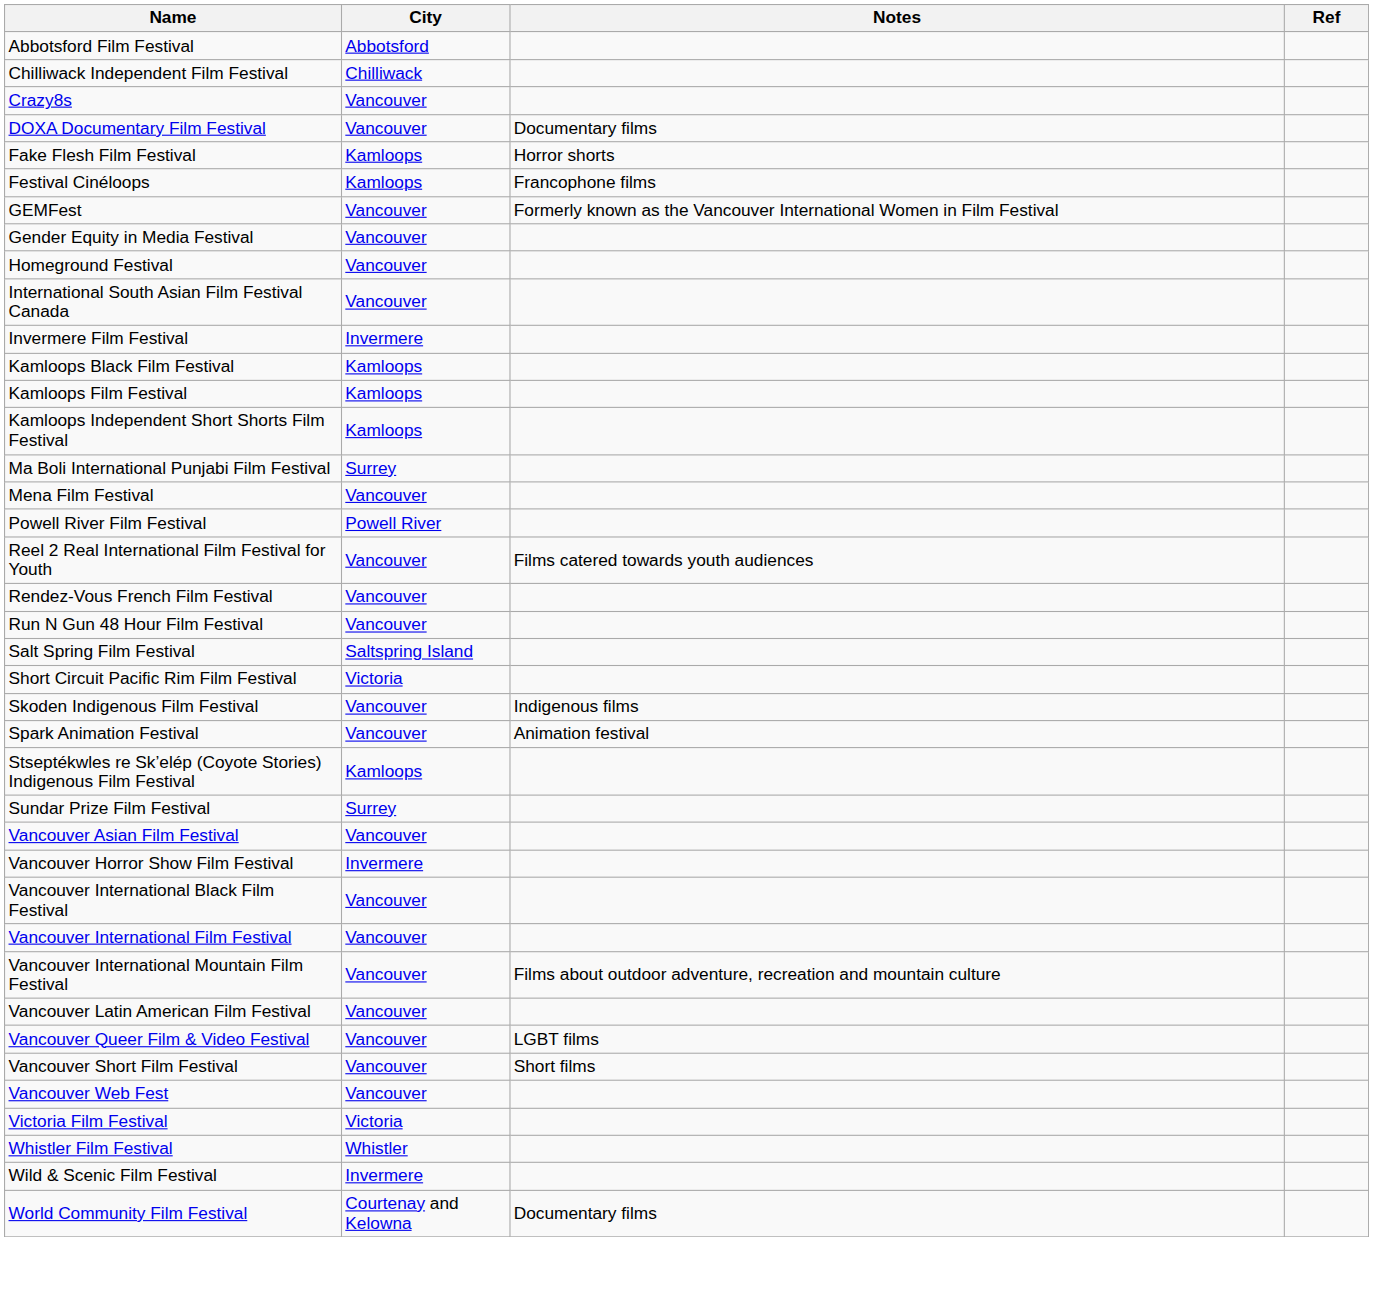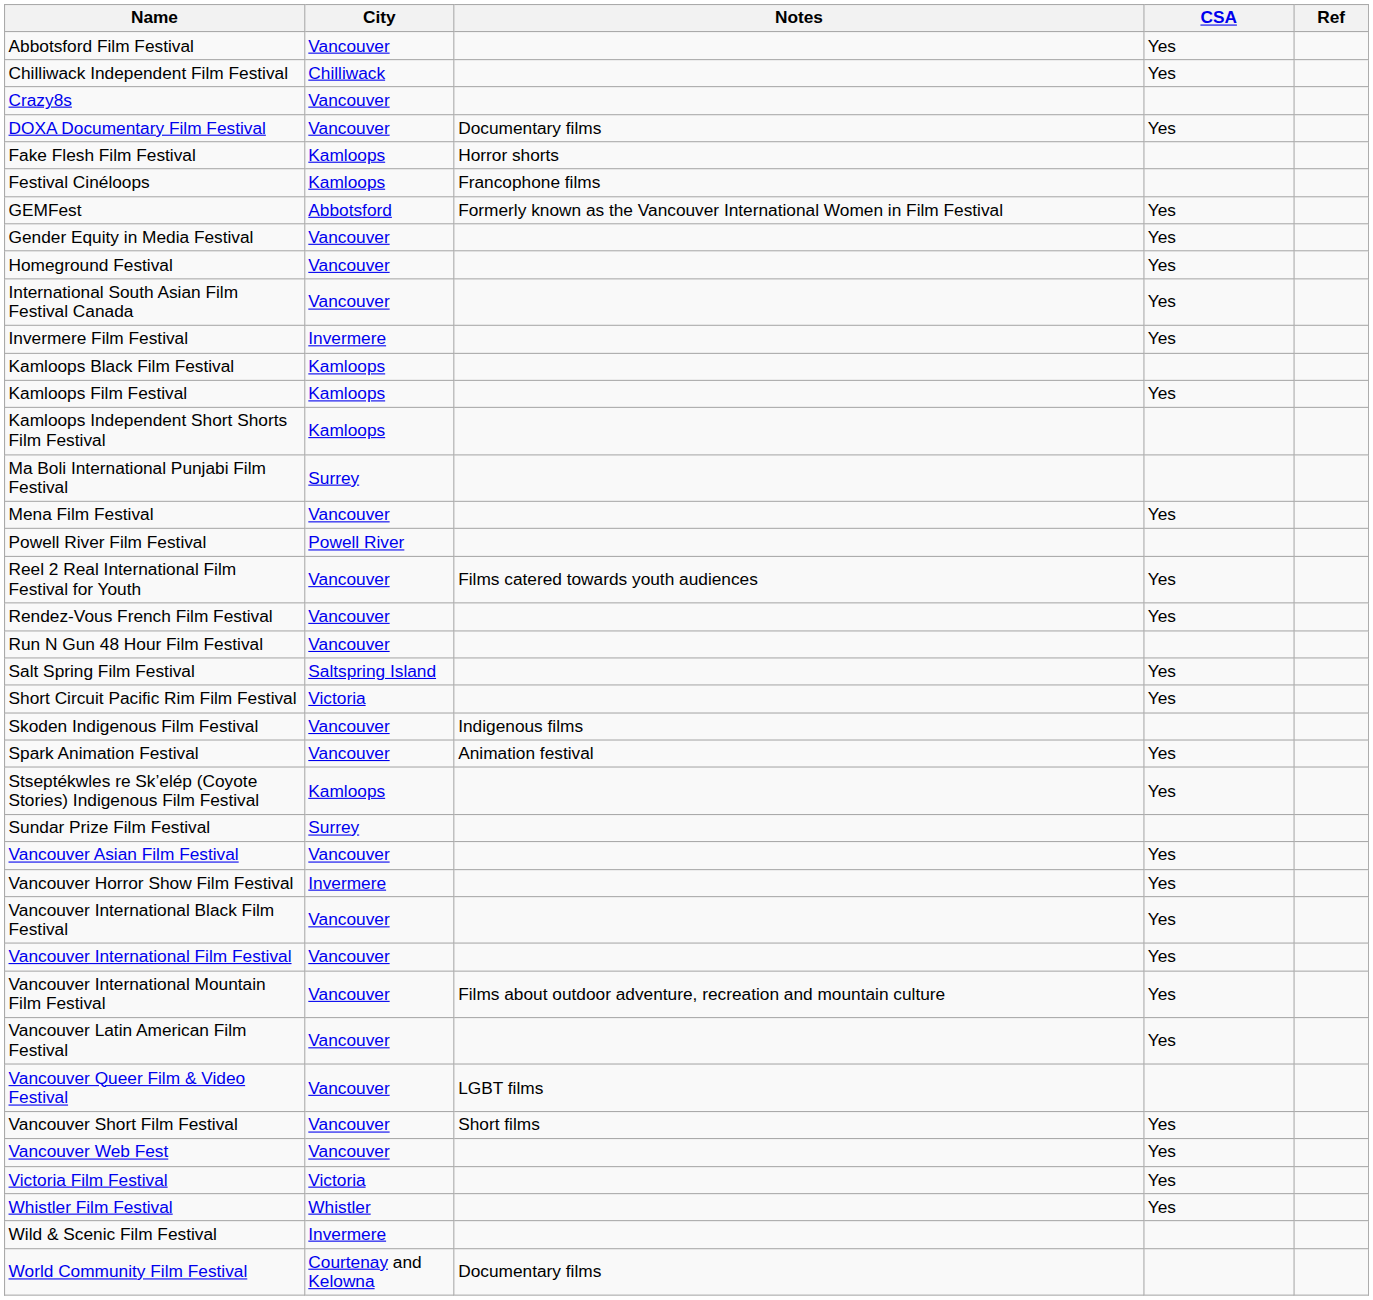 <table class="wikitable sortable" width=100%>
 <tr>
 <th style="width:20%;">Name</th>
 <th style="width:10%;">City</th>
 <th style="width:46%;">Notes</th>
+<th style="width:10%;"><a href='#'>CSA</a></th>
 <th style="width:5%;">Ref</th>
 </tr>
 <tr>
 <td>Abbotsford Film Festival</td>
-<td><a href='#'>Abbotsford</a></td>
+<td><a href='#'>Vancouver</a></td>
 <td></td>
+<td>Yes</td>
 <td></td>
 </tr>
 <tr>
 <td>Chilliwack Independent Film Festival</td>
 <td><a href='#'>Chilliwack</a></td>
 <td></td>
+<td>Yes</td>
 <td></td>
 </tr>
 <tr>
 <td><a href='#'>Crazy8s</a></td>
 <td><a href='#'>Vancouver</a></td>
 <td></td>
 <td></td>
+<td></td>
 </tr>
 <tr>
 <td><a href='#'>DOXA Documentary Film Festival</a></td>
 <td><a href='#'>Vancouver</a></td>
 <td>Documentary films</td>
+<td>Yes</td>
 <td></td>
 </tr>
 <tr>
 <td>Fake Flesh Film Festival</td>
 <td><a href='#'>Kamloops</a></td>
 <td>Horror shorts</td>
 <td></td>
+<td></td>
 </tr>
 <tr>
 <td>Festival Cinéloops</td>
 <td><a href='#'>Kamloops</a></td>
 <td>Francophone films</td>
 <td></td>
+<td></td>
 </tr>
 <tr>
 <td>GEMFest</td>
-<td><a href='#'>Vancouver</a></td>
+<td><a href='#'>Abbotsford</a></td>
 <td>Formerly known as the Vancouver International Women in Film Festival</td>
+<td>Yes</td>
 <td></td>
 </tr>
 <tr>
 <td>Gender Equity in Media Festival</td>
 <td><a href='#'>Vancouver</a></td>
 <td></td>
+<td>Yes</td>
 <td></td>
 </tr>
 <tr>
 <td>Homeground Festival</td>
 <td><a href='#'>Vancouver</a></td>
 <td></td>
+<td>Yes</td>
 <td></td>
 </tr>
 <tr>
 <td>International South Asian Film Festival Canada</td>
 <td><a href='#'>Vancouver</a></td>
 <td></td>
+<td>Yes</td>
 <td></td>
 </tr>
 <tr>
 <td>Invermere Film Festival</td>
 <td><a href='#'>Invermere</a></td>
 <td></td>
+<td>Yes</td>
 <td></td>
 </tr>
 <tr>
 <td>Kamloops Black Film Festival</td>
 <td><a href='#'>Kamloops</a></td>
 <td></td>
 <td></td>
+<td></td>
 </tr>
 <tr>
 <td>Kamloops Film Festival</td>
 <td><a href='#'>Kamloops</a></td>
 <td></td>
+<td>Yes</td>
 <td></td>
 </tr>
 <tr>
 <td>Kamloops Independent Short Shorts Film Festival</td>
 <td><a href='#'>Kamloops</a></td>
+<td></td>
 <td></td>
 <td></td>
 </tr>
 <tr>
 <td>Ma Boli International Punjabi Film Festival</td>
 <td><a href='#'>Surrey</a></td>
 <td></td>
 <td></td>
+<td></td>
 </tr>
 <tr>
 <td>Mena Film Festival</td>
 <td><a href='#'>Vancouver</a></td>
 <td></td>
+<td>Yes</td>
 <td></td>
 </tr>
 <tr>
 <td>Powell River Film Festival</td>
 <td><a href='#'>Powell River</a></td>
 <td></td>
 <td></td>
+<td></td>
 </tr>
 <tr>
 <td>Reel 2 Real International Film Festival for Youth</td>
 <td><a href='#'>Vancouver</a></td>
 <td>Films catered towards youth audiences</td>
+<td>Yes</td>
 <td></td>
 </tr>
 <tr>
 <td>Rendez-Vous French Film Festival</td>
 <td><a href='#'>Vancouver</a></td>
 <td></td>
+<td>Yes</td>
 <td></td>
 </tr>
 <tr>
 <td>Run N Gun 48 Hour Film Festival</td>
 <td><a href='#'>Vancouver</a></td>
 <td></td>
 <td></td>
+<td></td>
 </tr>
 <tr>
 <td>Salt Spring Film Festival</td>
 <td><a href='#'>Saltspring Island</a></td>
 <td></td>
+<td>Yes</td>
 <td></td>
 </tr>
 <tr>
 <td>Short Circuit Pacific Rim Film Festival</td>
 <td><a href='#'>Victoria</a></td>
 <td></td>
+<td>Yes</td>
 <td></td>
 </tr>
 <tr>
 <td>Skoden Indigenous Film Festival</td>
 <td><a href='#'>Vancouver</a></td>
 <td>Indigenous films</td>
 <td></td>
+<td></td>
 </tr>
 <tr>
 <td>Spark Animation Festival</td>
 <td><a href='#'>Vancouver</a></td>
 <td>Animation festival</td>
+<td>Yes</td>
 <td></td>
 </tr>
 <tr>
 <td>Stseptékwles re Sk’elép (Coyote Stories) Indigenous Film Festival</td>
 <td><a href='#'>Kamloops</a></td>
 <td></td>
+<td>Yes</td>
 <td></td>
 </tr>
 <tr>
 <td>Sundar Prize Film Festival</td>
 <td><a href='#'>Surrey</a></td>
 <td></td>
 <td></td>
+<td></td>
 </tr>
 <tr>
 <td><a href='#'>Vancouver Asian Film Festival</a></td>
 <td><a href='#'>Vancouver</a></td>
 <td></td>
+<td>Yes</td>
 <td></td>
 </tr>
 <tr>
 <td>Vancouver Horror Show Film Festival</td>
 <td><a href='#'>Invermere</a></td>
 <td></td>
+<td>Yes</td>
 <td></td>
 </tr>
 <tr>
 <td>Vancouver International Black Film Festival</td>
 <td><a href='#'>Vancouver</a></td>
 <td></td>
+<td>Yes</td>
 <td></td>
 </tr>
 <tr>
 <td><a href='#'>Vancouver International Film Festival</a></td>
 <td><a href='#'>Vancouver</a></td>
 <td></td>
+<td>Yes</td>
 <td></td>
 </tr>
 <tr>
 <td>Vancouver International Mountain Film Festival</td>
 <td><a href='#'>Vancouver</a></td>
 <td>Films about outdoor adventure, recreation and mountain culture</td>
+<td>Yes</td>
 <td></td>
 </tr>
 <tr>
 <td>Vancouver Latin American Film Festival</td>
 <td><a href='#'>Vancouver</a></td>
 <td></td>
+<td>Yes</td>
 <td></td>
 </tr>
 <tr>
 <td><a href='#'>Vancouver Queer Film & Video Festival</a></td>
 <td><a href='#'>Vancouver</a></td>
 <td>LGBT films</td>
 <td></td>
+<td></td>
 </tr>
 <tr>
 <td>Vancouver Short Film Festival</td>
 <td><a href='#'>Vancouver</a></td>
 <td>Short films</td>
+<td>Yes</td>
 <td></td>
 </tr>
 <tr>
 <td><a href='#'>Vancouver Web Fest</a></td>
 <td><a href='#'>Vancouver</a></td>
 <td></td>
+<td>Yes</td>
 <td></td>
 </tr>
 <tr>
 <td><a href='#'>Victoria Film Festival</a></td>
 <td><a href='#'>Victoria</a></td>
 <td></td>
+<td>Yes</td>
 <td></td>
 </tr>
 <tr>
 <td><a href='#'>Whistler Film Festival</a></td>
 <td><a href='#'>Whistler</a></td>
 <td></td>
+<td>Yes</td>
 <td></td>
 </tr>
 <tr>
 <td>Wild & Scenic Film Festival</td>
 <td><a href='#'>Invermere</a></td>
+<td></td>
 <td></td>
 <td></td>
 </tr>
 <tr>
 <td><a href='#'>World Community Film Festival</a></td>
 <td><a href='#'>Courtenay</a> and <a href='#'>Kelowna</a></td>
 <td>Documentary films</td>
 <td></td>
+<td></td>
 </tr>
 </table>
